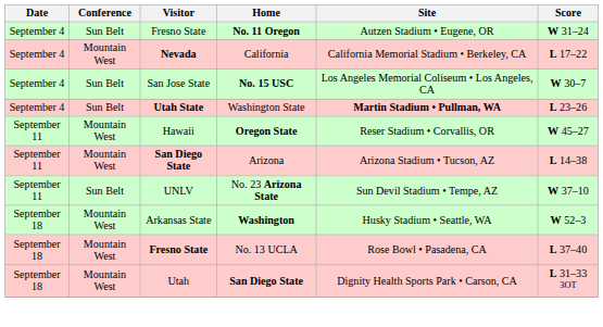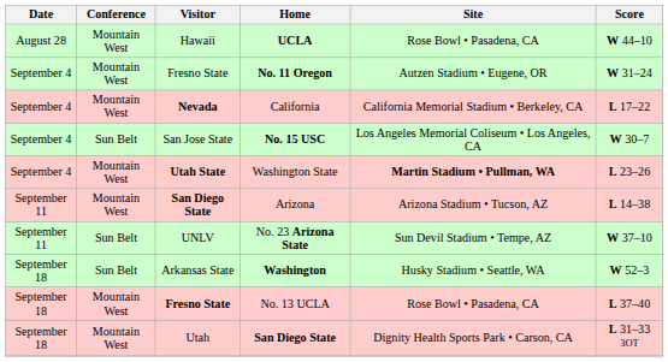 <table class="wikitable" style="text-align:center">
 <tr>
 <th>Date</th>
 <th>Conference</th>
 <th>Visitor</th>
 <th>Home</th>
 <th>Site</th>
 <th>Score</th>
 </tr>
 <tr style="background:#ccffcc;">
+<td>August 28</td>
+<td>Mountain West</td>
+<td>Hawaii</td>
+<td><strong>UCLA</strong></td>
+<td>Rose Bowl • Pasadena, CA</td>
+<td><strong>W</strong> 44–10</td>
+</tr>
+<tr style="background:#ccffcc;">
 <td>September 4</td>
-<td>Sun Belt</td>
+<td>Mountain West</td>
 <td>Fresno State</td>
 <td><strong>No. 11 Oregon</strong></td>
 <td>Autzen Stadium • Eugene, OR</td>
 <td><strong>W</strong> 31–24</td>
 </tr>
 <tr style="background:#ffcccc;">
 <td>September 4</td>
 <td>Mountain West</td>
 <td><strong>Nevada</strong></td>
 <td>California</td>
 <td>California Memorial Stadium • Berkeley, CA</td>
 <td><strong>L</strong> 17–22</td>
 </tr>
 <tr style="background:#ccffcc;">
 <td>September 4</td>
 <td>Sun Belt</td>
 <td>San Jose State</td>
 <td><strong>No. 15 USC</strong></td>
 <td>Los Angeles Memorial Coliseum • Los Angeles, CA</td>
 <td><strong>W</strong> 30–7</td>
 </tr>
 <tr style="background:#ffcccc;">
 <td>September 4</td>
-<td>Sun Belt</td>
+<td>Mountain West</td>
 <td><strong>Utah State</strong></td>
 <td>Washington State</td>
 <td><strong>Martin Stadium • Pullman, WA</strong></td>
 <td><strong>L</strong> 23–26</td>
-</tr>
-<tr style="background:#ccffcc;">
-<td>September 11</td>
-<td>Mountain West</td>
-<td>Hawaii</td>
-<td><strong>Oregon State</strong></td>
-<td>Reser Stadium • Corvallis, OR</td>
-<td><strong>W</strong> 45–27</td>
 </tr>
 <tr style="background:#ffcccc;">
 <td>September 11</td>
 <td>Mountain West</td>
 <td><strong>San Diego State</strong></td>
 <td>Arizona</td>
 <td>Arizona Stadium • Tucson, AZ</td>
 <td><strong>L</strong> 14–38</td>
 </tr>
 <tr style="background:#ccffcc;">
 <td>September 11</td>
 <td>Sun Belt</td>
 <td>UNLV</td>
 <td>No. 23 <strong>Arizona State</strong></td>
 <td>Sun Devil Stadium • Tempe, AZ</td>
 <td><strong>W</strong> 37–10</td>
 </tr>
 <tr style="background:#ccffcc;">
 <td>September 18</td>
-<td>Mountain West</td>
+<td>Sun Belt</td>
 <td>Arkansas State</td>
 <td><strong>Washington</strong></td>
 <td>Husky Stadium • Seattle, WA</td>
 <td><strong>W</strong> 52–3</td>
 </tr>
 <tr style="background:#ffcccc;">
 <td>September 18</td>
 <td>Mountain West</td>
 <td><strong>Fresno State</strong></td>
 <td>No. 13 UCLA</td>
 <td>Rose Bowl • Pasadena, CA</td>
 <td><strong>L</strong> 37–40</td>
 </tr>
 <tr style="background:#ffcccc;">
 <td>September 18</td>
 <td>Mountain West</td>
 <td>Utah</td>
 <td><strong>San Diego State</strong></td>
 <td>Dignity Health Sports Park • Carson, CA</td>
 <td><strong>L</strong> 31–33 <sup>3OT</sup></td>
 </tr>
 <tr>
 </tr>
 </table>
